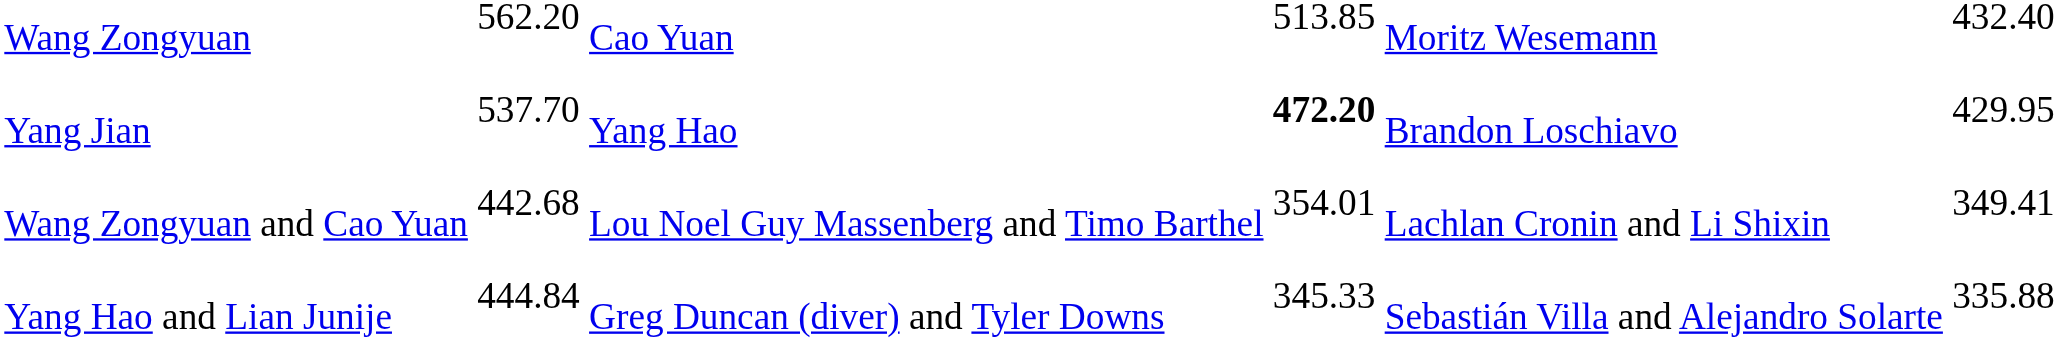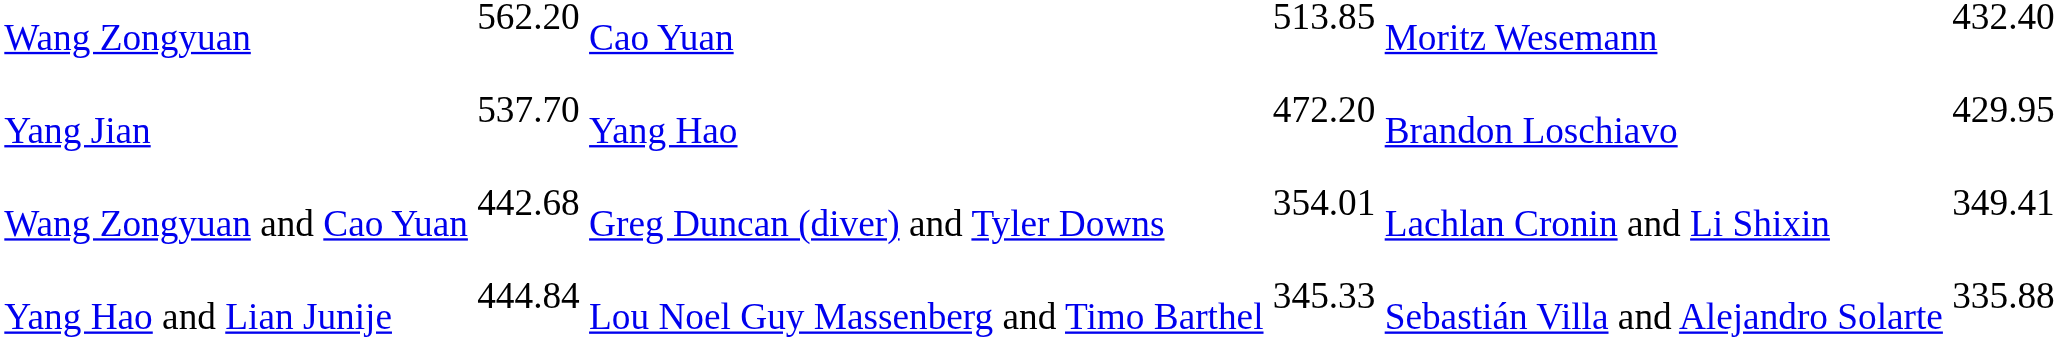 <table>
 <tr>
 <td><br></td>
 <td><br><a href='#'>Wang Zongyuan</a></td>
 <td>562.20</td>
 <td><br><a href='#'>Cao Yuan</a></td>
 <td>513.85</td>
 <td><br><a href='#'>Moritz Wesemann</a></td>
 <td>432.40</td>
 </tr>
 <tr>
 <td><br></td>
 <td><br><a href='#'>Yang Jian</a></td>
 <td>537.70</td>
 <td><br><a href='#'>Yang Hao</a></td>
-<td><strong>472.20</strong></td>
+<td>472.20</td>
 <td><br><a href='#'>Brandon Loschiavo</a></td>
 <td>429.95</td>
 </tr>
 <tr>
 <td><br></td>
 <td><br><a href='#'>Wang Zongyuan</a> and <a href='#'>Cao Yuan</a></td>
 <td>442.68</td>
-<td><br><a href='#'>Lou Noel Guy Massenberg</a> and <a href='#'>Timo Barthel</a></td>
+<td><br><a href='#'>Greg Duncan (diver)</a> and <a href='#'>Tyler Downs</a></td>
 <td>354.01</td>
 <td><br><a href='#'>Lachlan Cronin</a> and <a href='#'>Li Shixin</a></td>
 <td>349.41</td>
 </tr>
 <tr>
 <td><br></td>
 <td><br><a href='#'>Yang Hao</a> and <a href='#'>Lian Junije</a></td>
 <td>444.84</td>
-<td><br><a href='#'>Greg Duncan (diver)</a> and <a href='#'>Tyler Downs</a></td>
+<td><br><a href='#'>Lou Noel Guy Massenberg</a> and <a href='#'>Timo Barthel</a></td>
 <td>345.33</td>
 <td><br><a href='#'>Sebastián Villa</a> and <a href='#'>Alejandro Solarte</a></td>
 <td>335.88</td>
 </tr>
 </table>
